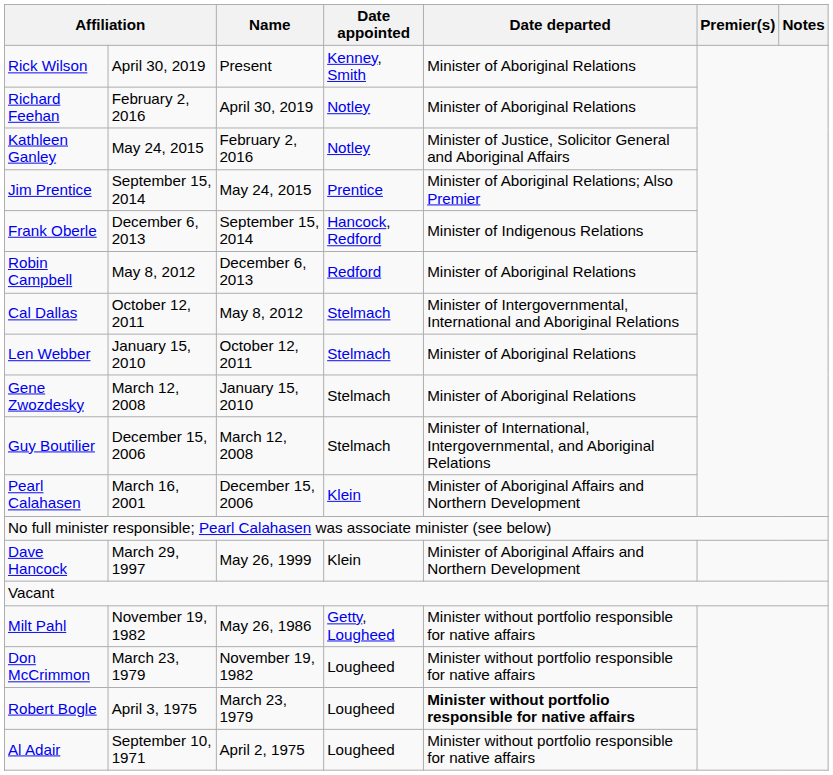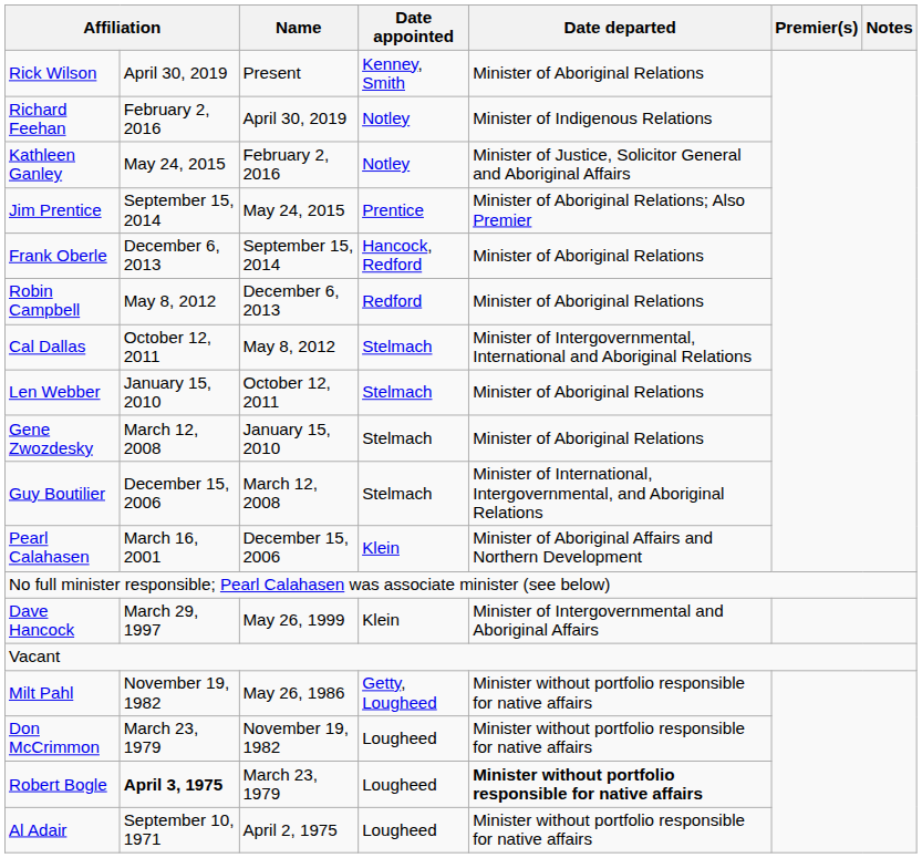 <table class="wikitable">
 <tr>
 <th colspan="2">Affiliation</th>
 <th>Name</th>
 <th>Date appointed</th>
 <th>Date departed</th>
 <th>Premier(s)</th>
 <th>Notes</th>
 </tr>
 <tr>
 <td><a href='#'>Rick Wilson</a></td>
 <td>April 30, 2019</td>
 <td>Present</td>
 <td><a href='#'>Kenney</a>, <a href='#'>Smith</a></td>
 <td>Minister of Aboriginal Relations</td>
 </tr>
 <tr>
 <td><a href='#'>Richard Feehan</a></td>
 <td>February 2, 2016</td>
 <td>April 30, 2019</td>
 <td><a href='#'>Notley</a></td>
-<td>Minister of Aboriginal Relations</td>
+<td>Minister of Indigenous Relations</td>
 </tr>
 <tr>
 <td><a href='#'>Kathleen Ganley</a></td>
 <td>May 24, 2015</td>
 <td>February 2, 2016</td>
 <td><a href='#'>Notley</a></td>
 <td>Minister of Justice, Solicitor General and Aboriginal Affairs</td>
 </tr>
 <tr>
 <td><a href='#'>Jim Prentice</a></td>
 <td>September 15, 2014</td>
 <td>May 24, 2015</td>
 <td><a href='#'>Prentice</a></td>
 <td>Minister of Aboriginal Relations; Also <a href='#'>Premier</a></td>
 </tr>
 <tr>
 <td><a href='#'>Frank Oberle</a></td>
 <td>December 6, 2013</td>
 <td>September 15, 2014</td>
 <td><a href='#'>Hancock</a>, <a href='#'>Redford</a></td>
-<td>Minister of Indigenous Relations</td>
+<td>Minister of Aboriginal Relations</td>
 </tr>
 <tr>
 <td><a href='#'>Robin Campbell</a></td>
 <td>May 8, 2012</td>
 <td>December 6, 2013</td>
 <td><a href='#'>Redford</a></td>
 <td>Minister of Aboriginal Relations</td>
 </tr>
 <tr>
 <td><a href='#'>Cal Dallas</a></td>
 <td>October 12, 2011</td>
 <td>May 8, 2012</td>
 <td><a href='#'>Stelmach</a></td>
 <td>Minister of Intergovernmental, International and Aboriginal Relations</td>
 </tr>
 <tr>
 <td><a href='#'>Len Webber</a></td>
 <td>January 15, 2010</td>
 <td>October 12, 2011</td>
 <td><a href='#'>Stelmach</a></td>
 <td>Minister of Aboriginal Relations</td>
 </tr>
 <tr>
 <td><a href='#'>Gene Zwozdesky</a></td>
 <td>March 12, 2008</td>
 <td>January 15, 2010</td>
 <td>Stelmach</td>
 <td>Minister of Aboriginal Relations</td>
 </tr>
 <tr>
 <td><a href='#'>Guy Boutilier</a></td>
 <td>December 15, 2006</td>
 <td>March 12, 2008</td>
 <td>Stelmach</td>
 <td>Minister of International, Intergovernmental, and Aboriginal Relations</td>
 </tr>
 <tr>
 <td><a href='#'>Pearl Calahasen</a></td>
 <td>March 16, 2001</td>
 <td>December 15, 2006</td>
 <td><a href='#'>Klein</a></td>
 <td>Minister of Aboriginal Affairs and Northern Development</td>
 </tr>
 <tr>
 <td colspan="7">No full minister responsible; <a href='#'>Pearl Calahasen</a> was associate minister (see below)</td>
 </tr>
 <tr>
 <td><a href='#'>Dave Hancock</a></td>
 <td>March 29, 1997</td>
 <td>May 26, 1999</td>
 <td>Klein</td>
-<td>Minister of Aboriginal Affairs and Northern Development</td>
+<td>Minister of Intergovernmental and Aboriginal Affairs</td>
 </tr>
 <tr>
 <td colspan="7">Vacant</td>
 </tr>
 <tr>
 <td><a href='#'>Milt Pahl</a></td>
 <td>November 19, 1982</td>
 <td>May 26, 1986</td>
 <td><a href='#'>Getty</a>, <a href='#'>Lougheed</a></td>
 <td>Minister without portfolio responsible for native affairs</td>
 </tr>
 <tr>
 <td><a href='#'>Don McCrimmon</a></td>
 <td>March 23, 1979</td>
 <td>November 19, 1982</td>
 <td>Lougheed</td>
 <td>Minister without portfolio responsible for native affairs</td>
 </tr>
 <tr>
 <td><a href='#'>Robert Bogle</a></td>
-<td>April 3, 1975</td>
+<td><strong>April 3, 1975</strong></td>
 <td>March 23, 1979</td>
 <td>Lougheed</td>
 <td><strong>Minister without portfolio responsible for native affairs</strong></td>
 </tr>
 <tr>
 <td><a href='#'>Al Adair</a></td>
 <td>September 10, 1971</td>
 <td>April 2, 1975</td>
 <td>Lougheed</td>
 <td>Minister without portfolio responsible for native affairs</td>
 </tr>
 </table>
